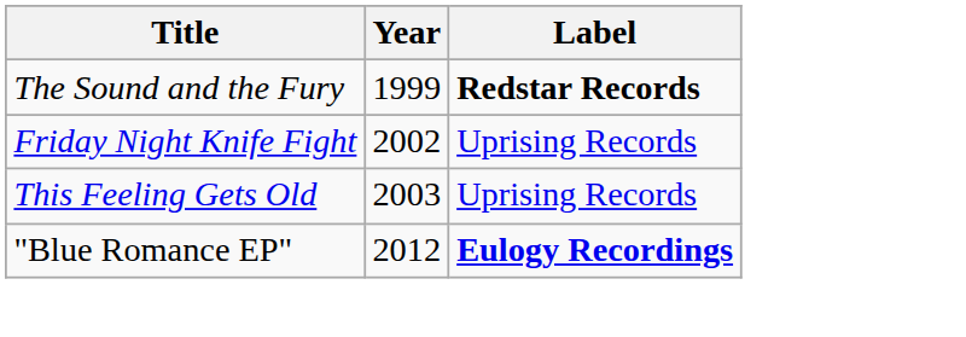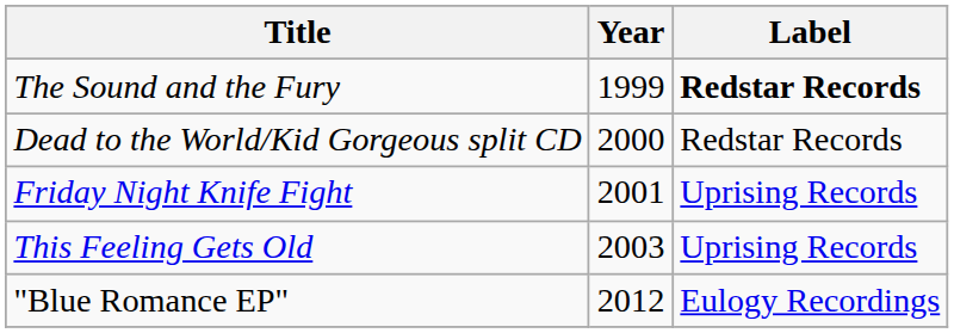 <table class="wikitable">
 <tr>
 <th>Title</th>
 <th>Year</th>
 <th>Label</th>
 </tr>
 <tr>
 <td><em>The Sound and the Fury</em></td>
 <td>1999</td>
 <td><strong>Redstar Records</strong></td>
 </tr>
 <tr>
+<td><em>Dead to the World/Kid Gorgeous split CD</em></td>
+<td>2000</td>
+<td>Redstar Records</td>
+</tr>
+<tr>
 <td><em><a href='#'>Friday Night Knife Fight</a></em></td>
-<td>2002</td>
+<td>2001</td>
 <td><a href='#'>Uprising Records</a></td>
 </tr>
 <tr>
 <td><em><a href='#'>This Feeling Gets Old</a></em></td>
 <td>2003</td>
 <td><a href='#'>Uprising Records</a></td>
 </tr>
 <tr>
 <td>"Blue Romance EP"</td>
 <td>2012</td>
-<td><strong><a href='#'>Eulogy Recordings</a></strong></td>
+<td><a href='#'>Eulogy Recordings</a></td>
 </tr>
 </table>
